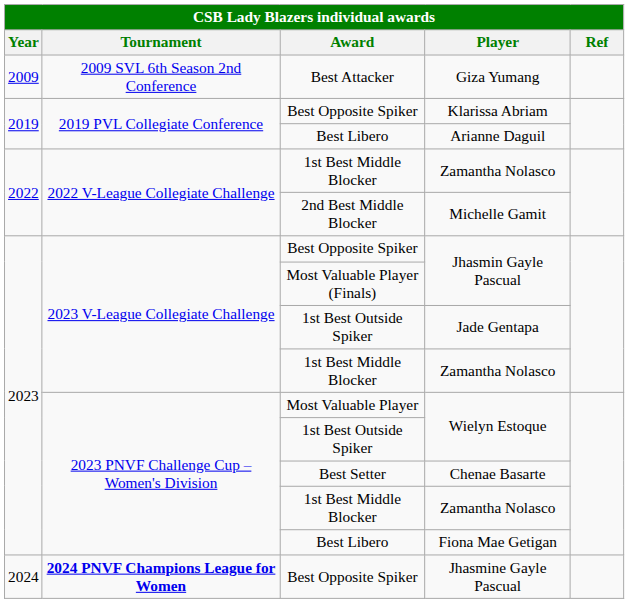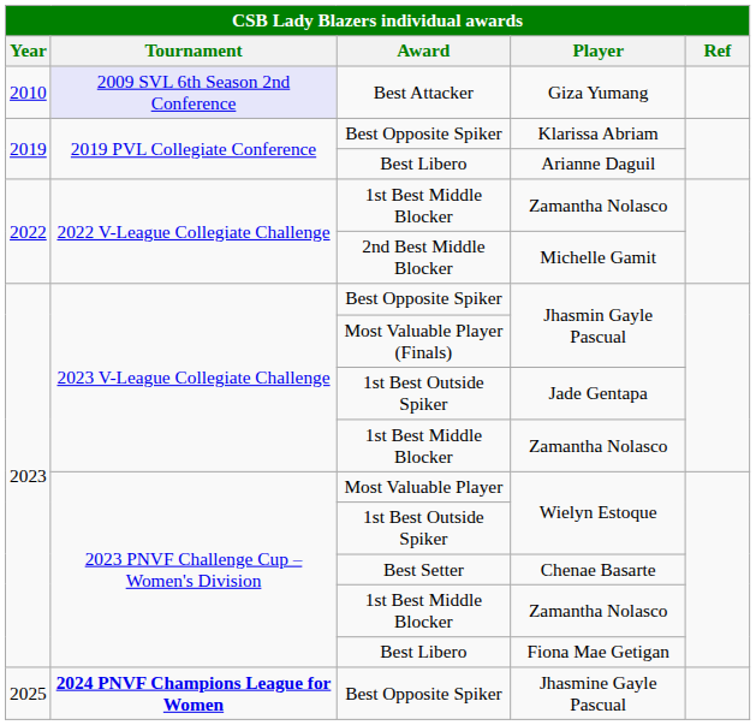 <table class="wikitable sortable" style="font-size:95%; text-align:left;">
 <tr>
 <th colspan="5" style= "background: green; color: white; text-align: center"><strong>CSB Lady Blazers individual awards</strong></th>
 </tr>
 <tr style="background: white; color: green">
 <th style= "align=center; width:1em;">Year</th>
 <th style= "align=center;width:15em;">Tournament</th>
 <th style= "align=center; width:9em;">Award</th>
 <th style= "align=center; width:9em;">Player</th>
 <th style= "align=center; width:3em;">Ref</th>
 </tr>
 <tr align=center>
-<td><a href='#'>2009</a></td>
-<td><a href='#'>2009 SVL 6th Season 2nd Conference</a></td>
+<td><a href='#'>2010</a></td>
+<td style="background: lavender;"><a href='#'>2009 SVL 6th Season 2nd Conference</a></td>
 <td>Best Attacker</td>
 <td>Giza Yumang</td>
 <td></td>
 </tr>
 <tr align=center>
 <td rowspan=2><a href='#'>2019</a></td>
 <td rowspan=2><a href='#'>2019 PVL Collegiate Conference</a></td>
 <td>Best Opposite Spiker</td>
 <td>Klarissa Abriam</td>
 <td rowspan=2></td>
 </tr>
 <tr align=center>
 <td>Best Libero</td>
 <td>Arianne Daguil</td>
 </tr>
 <tr align=center>
 <td rowspan=2><a href='#'>2022</a></td>
 <td rowspan=2><a href='#'>2022 V-League Collegiate Challenge</a></td>
 <td>1st Best Middle Blocker</td>
 <td>Zamantha Nolasco</td>
 <td rowspan=2></td>
 </tr>
 <tr align=center>
 <td>2nd Best Middle Blocker</td>
 <td>Michelle Gamit</td>
 </tr>
 <tr align=center>
 <td rowspan=9>2023</td>
 <td rowspan=4><a href='#'>2023 V-League Collegiate Challenge</a></td>
 <td>Best Opposite Spiker</td>
 <td rowspan=2>Jhasmin Gayle Pascual</td>
 <td rowspan=4></td>
 </tr>
 <tr align=center>
 <td>Most Valuable Player (Finals)</td>
 </tr>
 <tr align=center>
 <td>1st Best Outside Spiker</td>
 <td>Jade Gentapa</td>
 </tr>
 <tr align=center>
 <td>1st Best Middle Blocker</td>
 <td>Zamantha Nolasco</td>
 </tr>
 <tr align=center>
 <td rowspan=5><a href='#'>2023 PNVF Challenge Cup – Women's Division</a></td>
 <td>Most Valuable Player</td>
 <td rowspan=2>Wielyn Estoque</td>
 <td rowspan=5></td>
 </tr>
 <tr align=center>
 <td>1st Best Outside Spiker</td>
 </tr>
 <tr align=center>
 <td>Best Setter</td>
 <td>Chenae Basarte</td>
 </tr>
 <tr align=center>
 <td>1st Best Middle Blocker</td>
 <td>Zamantha Nolasco</td>
 </tr>
 <tr align=center>
 <td>Best Libero</td>
 <td>Fiona Mae Getigan</td>
 </tr>
 <tr align=center>
-<td>2024</td>
+<td>2025</td>
 <td><strong><a href='#'>2024 PNVF Champions League for Women</a></strong></td>
 <td>Best Opposite Spiker</td>
 <td>Jhasmine Gayle Pascual</td>
 <td></td>
 </tr>
 </table>
